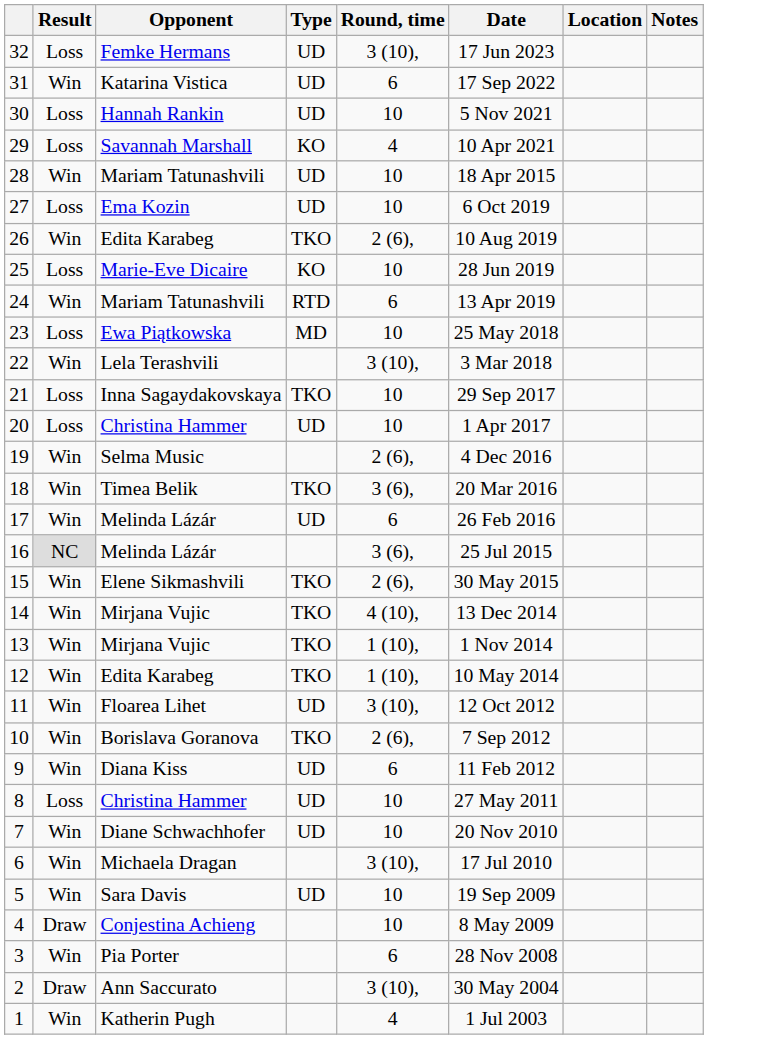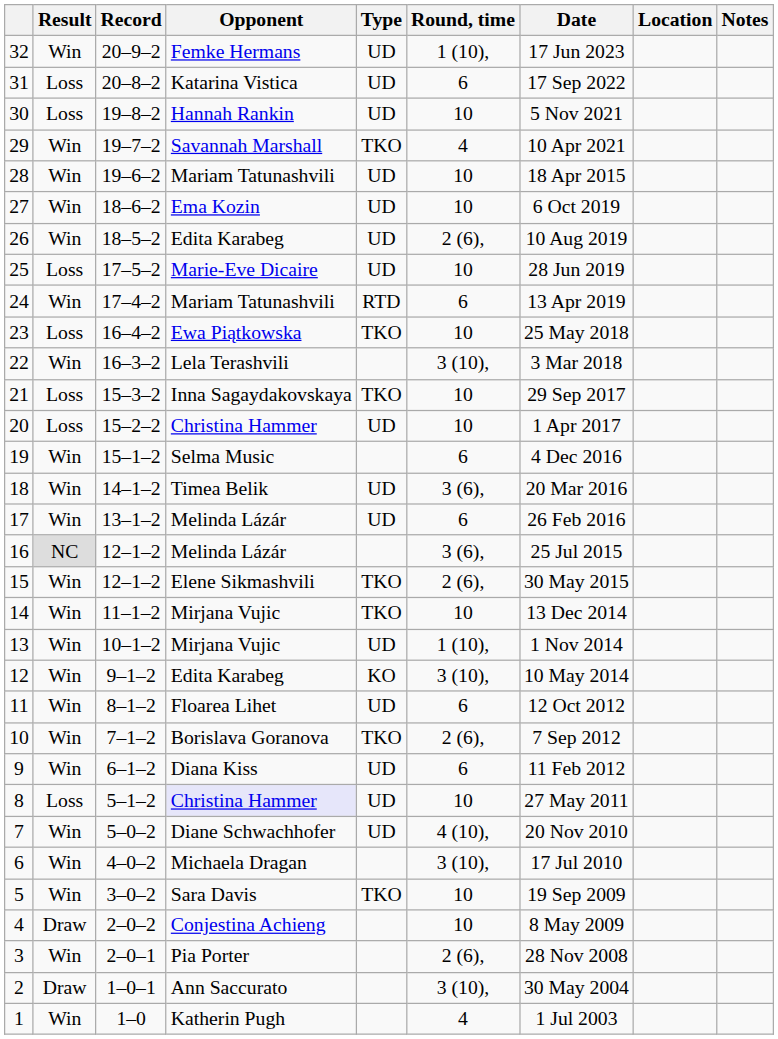 <table class="wikitable" style="text-align:center">
 <tr>
 <th></th>
 <th>Result</th>
+<th>Record</th>
 <th>Opponent</th>
 <th>Type</th>
 <th>Round, time</th>
 <th>Date</th>
 <th>Location</th>
 <th>Notes</th>
 </tr>
 <tr>
 <td>32</td>
-<td>Loss</td>
+<td>Win</td>
+<td>20–9–2 </td>
 <td align=left> <a href='#'>Femke Hermans</a></td>
 <td>UD</td>
-<td>3 (10), </td>
+<td>1 (10), </td>
 <td>17 Jun 2023</td>
 <td style="text-align:left;"> </td>
 <td align="left"></td>
 </tr>
 <tr>
 <td>31</td>
-<td>Win</td>
+<td>Loss</td>
+<td>20–8–2 </td>
 <td align=left> Katarina Vistica</td>
 <td>UD</td>
 <td>6</td>
 <td>17 Sep 2022</td>
 <td style="text-align:left;"> </td>
 <td></td>
 </tr>
 <tr>
 <td>30</td>
 <td>Loss</td>
+<td>19–8–2 </td>
 <td align=left> <a href='#'>Hannah Rankin</a></td>
 <td>UD</td>
 <td>10</td>
 <td>5 Nov 2021</td>
 <td style="text-align:left;"> </td>
 <td style="text-align:left;"></td>
 </tr>
 <tr>
 <td>29</td>
-<td>Loss</td>
+<td>Win</td>
+<td>19–7–2 </td>
 <td align=left> <a href='#'>Savannah Marshall</a></td>
-<td>KO</td>
+<td>TKO</td>
 <td>4</td>
 <td>10 Apr 2021</td>
 <td align=left></td>
 <td align=left></td>
 </tr>
 <tr>
 <td>28</td>
 <td>Win</td>
+<td>19–6–2 </td>
 <td align=left> Mariam Tatunashvili</td>
 <td>UD</td>
 <td>10</td>
 <td>18 Apr 2015</td>
 <td align=left></td>
 <td></td>
 </tr>
 <tr>
 <td>27</td>
-<td>Loss</td>
+<td>Win</td>
+<td>18–6–2 </td>
 <td align=left> <a href='#'>Ema Kozin</a></td>
 <td>UD</td>
 <td>10</td>
 <td>6 Oct 2019</td>
 <td align=left></td>
 <td align=left></td>
 </tr>
 <tr>
 <td>26</td>
 <td>Win</td>
+<td>18–5–2 </td>
 <td align=left> Edita Karabeg</td>
-<td>TKO</td>
+<td>UD</td>
 <td>2 (6), </td>
 <td>10 Aug 2019</td>
 <td align=left></td>
 <td></td>
 </tr>
 <tr>
 <td>25</td>
 <td>Loss</td>
+<td>17–5–2 </td>
 <td align=left> <a href='#'>Marie-Eve Dicaire</a></td>
-<td>KO</td>
+<td>UD</td>
 <td>10</td>
 <td>28 Jun 2019</td>
 <td align=left></td>
 <td align=left></td>
 </tr>
 <tr>
 <td>24</td>
 <td>Win</td>
+<td>17–4–2 </td>
 <td align=left> Mariam Tatunashvili</td>
 <td>RTD</td>
 <td>6</td>
 <td>13 Apr 2019</td>
 <td align=left></td>
 <td></td>
 </tr>
 <tr>
 <td>23</td>
 <td>Loss</td>
+<td>16–4–2 </td>
 <td align=left> <a href='#'>Ewa Piątkowska</a></td>
-<td>MD</td>
+<td>TKO</td>
 <td>10</td>
 <td>25 May 2018</td>
 <td align=left></td>
 <td align=left></td>
 </tr>
 <tr>
 <td>22</td>
 <td>Win</td>
+<td>16–3–2 </td>
 <td align=left> Lela Terashvili</td>
 <td></td>
 <td>3 (10), </td>
 <td>3 Mar 2018</td>
 <td align=left></td>
 <td align=left></td>
 </tr>
 <tr>
 <td>21</td>
 <td>Loss</td>
+<td>15–3–2 </td>
 <td align=left> Inna Sagaydakovskaya</td>
 <td>TKO</td>
 <td>10</td>
 <td>29 Sep 2017</td>
 <td align=left></td>
 <td align=left></td>
 </tr>
 <tr>
 <td>20</td>
 <td>Loss</td>
+<td>15–2–2 </td>
 <td align=left> <a href='#'>Christina Hammer</a></td>
 <td>UD</td>
 <td>10</td>
 <td>1 Apr 2017</td>
 <td align=left></td>
 <td align=left></td>
 </tr>
 <tr>
 <td>19</td>
 <td>Win</td>
+<td>15–1–2 </td>
 <td align=left> Selma Music</td>
 <td></td>
-<td>2 (6), </td>
+<td>6</td>
 <td>4 Dec 2016</td>
 <td align=left></td>
 <td></td>
 </tr>
 <tr>
 <td>18</td>
 <td>Win</td>
+<td>14–1–2 </td>
 <td align=left> Timea Belik</td>
-<td>TKO</td>
+<td>UD</td>
 <td>3 (6), </td>
 <td>20 Mar 2016</td>
 <td align=left></td>
 <td></td>
 </tr>
 <tr>
 <td>17</td>
 <td>Win</td>
+<td>13–1–2 </td>
 <td align=left> Melinda Lázár</td>
 <td>UD</td>
 <td>6</td>
 <td>26 Feb 2016</td>
 <td align=left></td>
 <td></td>
 </tr>
 <tr>
 <td>16</td>
 <td style="background:#DDD">NC</td>
+<td>12–1–2 </td>
 <td align=left> Melinda Lázár</td>
 <td></td>
 <td>3 (6), </td>
 <td>25 Jul 2015</td>
 <td align=left></td>
 <td align=left></td>
 </tr>
 <tr>
 <td>15</td>
 <td>Win</td>
+<td>12–1–2</td>
 <td align=left> Elene Sikmashvili</td>
 <td>TKO</td>
 <td>2 (6), </td>
 <td>30 May 2015</td>
 <td align=left></td>
 <td></td>
 </tr>
 <tr>
 <td>14</td>
 <td>Win</td>
+<td>11–1–2</td>
 <td align=left> Mirjana Vujic</td>
 <td>TKO</td>
-<td>4 (10), </td>
+<td>10</td>
 <td>13 Dec 2014</td>
 <td align=left></td>
 <td align=left></td>
 </tr>
 <tr>
 <td>13</td>
 <td>Win</td>
+<td>10–1–2</td>
 <td align=left> Mirjana Vujic</td>
-<td>TKO</td>
+<td>UD</td>
 <td>1 (10), </td>
 <td>1 Nov 2014</td>
 <td align=left></td>
 <td align=left></td>
 </tr>
 <tr>
 <td>12</td>
 <td>Win</td>
+<td>9–1–2</td>
 <td align=left> Edita Karabeg</td>
-<td>TKO</td>
-<td>1 (10), </td>
+<td>KO</td>
+<td>3 (10), </td>
 <td>10 May 2014</td>
 <td align=left></td>
 <td align=left></td>
 </tr>
 <tr>
 <td>11</td>
 <td>Win</td>
+<td>8–1–2</td>
 <td align=left> Floarea Lihet</td>
 <td>UD</td>
-<td>3 (10), </td>
+<td>6</td>
 <td>12 Oct 2012</td>
 <td align=left></td>
 <td></td>
 </tr>
 <tr>
 <td>10</td>
 <td>Win</td>
+<td>7–1–2</td>
 <td align=left> Borislava Goranova</td>
 <td>TKO</td>
 <td>2 (6), </td>
 <td>7 Sep 2012</td>
 <td align=left></td>
 <td></td>
 </tr>
 <tr>
 <td>9</td>
 <td>Win</td>
+<td>6–1–2</td>
 <td align=left> Diana Kiss</td>
 <td>UD</td>
 <td>6</td>
 <td>11 Feb 2012</td>
 <td align=left></td>
 <td></td>
 </tr>
 <tr>
 <td>8</td>
 <td>Loss</td>
-<td align=left> <a href='#'>Christina Hammer</a></td>
+<td>5–1–2</td>
+<td align=left style="background: lavender;"> <a href='#'>Christina Hammer</a></td>
 <td>UD</td>
 <td>10</td>
 <td>27 May 2011</td>
 <td align=left></td>
 <td align=left></td>
 </tr>
 <tr>
 <td>7</td>
 <td>Win</td>
+<td>5–0–2</td>
 <td align=left> Diane Schwachhofer</td>
 <td>UD</td>
-<td>10</td>
+<td>4 (10), </td>
 <td>20 Nov 2010</td>
 <td align=left></td>
 <td align=left></td>
 </tr>
 <tr>
 <td>6</td>
 <td>Win</td>
+<td>4–0–2</td>
 <td align=left> Michaela Dragan</td>
 <td></td>
 <td>3 (10), </td>
 <td>17 Jul 2010</td>
 <td align=left></td>
 <td align=left></td>
 </tr>
 <tr>
 <td>5</td>
 <td>Win</td>
+<td>3–0–2</td>
 <td align=left> Sara Davis</td>
-<td>UD</td>
+<td>TKO</td>
 <td>10</td>
 <td>19 Sep 2009</td>
 <td align=left></td>
 <td align=left></td>
 </tr>
 <tr>
 <td>4</td>
 <td>Draw</td>
+<td>2–0–2</td>
 <td align=left> <a href='#'>Conjestina Achieng</a></td>
 <td></td>
 <td>10</td>
 <td>8 May 2009</td>
 <td align=left></td>
 <td align=left></td>
 </tr>
 <tr>
 <td>3</td>
 <td>Win</td>
+<td>2–0–1</td>
 <td align=left> Pia Porter</td>
 <td></td>
-<td>6</td>
+<td>2 (6), </td>
 <td>28 Nov 2008</td>
 <td align=left></td>
 <td></td>
 </tr>
 <tr>
 <td>2</td>
 <td>Draw</td>
+<td>1–0–1</td>
 <td align=left> Ann Saccurato</td>
 <td></td>
 <td>3 (10), </td>
 <td>30 May 2004</td>
 <td align=left></td>
 <td></td>
 </tr>
 <tr>
 <td>1</td>
 <td>Win</td>
+<td>1–0</td>
 <td align=left> Katherin Pugh</td>
 <td></td>
 <td>4</td>
 <td>1 Jul 2003</td>
 <td align=left></td>
 <td></td>
 </tr>
 </table>
